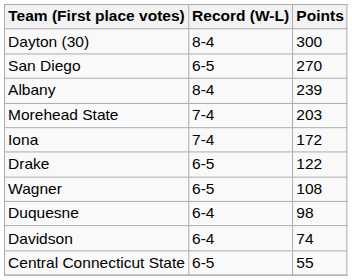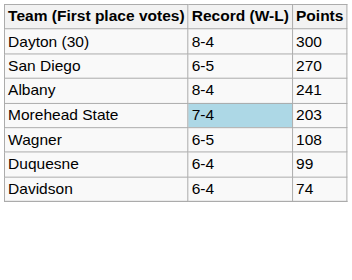 <table class="wikitable">
 <tr>
 <th>Team (First place votes)</th>
 <th>Record (W-L)</th>
 <th>Points</th>
 </tr>
 <tr>
 <td>Dayton (30)</td>
 <td>8-4</td>
 <td>300</td>
 </tr>
 <tr>
 <td>San Diego</td>
 <td>6-5</td>
 <td>270</td>
 </tr>
 <tr>
 <td>Albany</td>
 <td>8-4</td>
-<td>239</td>
+<td>241</td>
 </tr>
 <tr>
 <td>Morehead State</td>
-<td>7-4</td>
+<td style="background: lightblue;">7-4</td>
 <td>203</td>
-</tr>
-<tr>
-<td>Iona</td>
-<td>7-4</td>
-<td>172</td>
-</tr>
-<tr>
-<td>Drake</td>
-<td>6-5</td>
-<td>122</td>
 </tr>
 <tr>
 <td>Wagner</td>
 <td>6-5</td>
 <td>108</td>
 </tr>
 <tr>
 <td>Duquesne</td>
 <td>6-4</td>
-<td>98</td>
+<td>99</td>
 </tr>
 <tr>
 <td>Davidson</td>
 <td>6-4</td>
 <td>74</td>
 </tr>
 <tr>
-<td>Central Connecticut State</td>
-<td>6-5</td>
-<td>55</td>
-</tr>
-<tr>
 </tr>
 </table>
